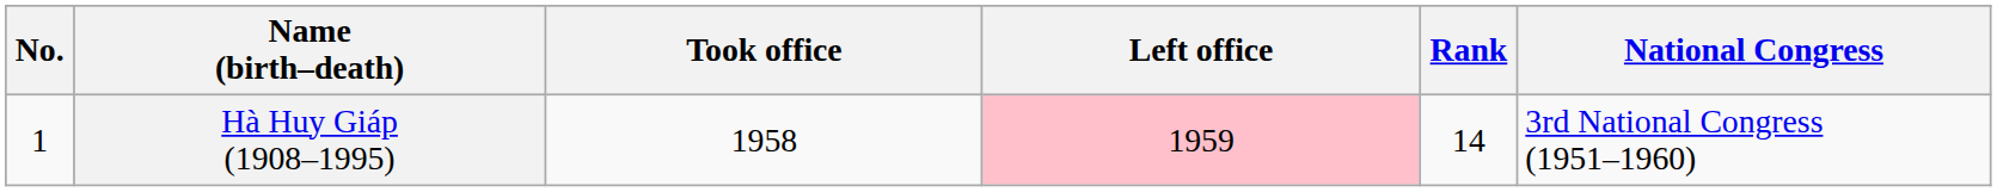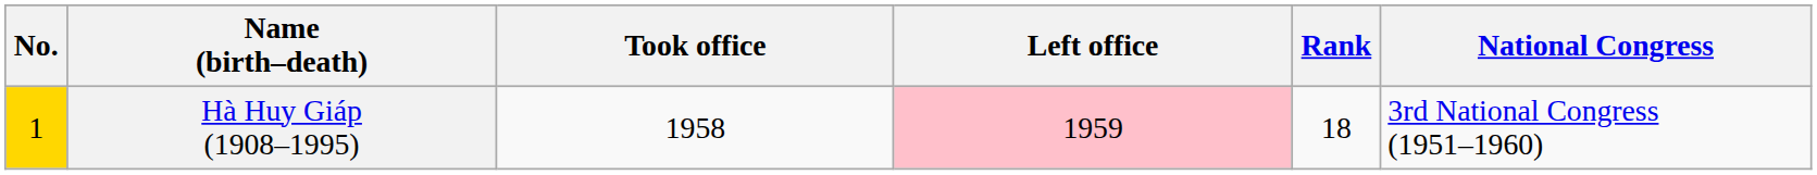 <table class="wikitable" width=76%>
 <tr>
 <th scope="col" style="width:1em;">No.<br></th>
 <th scope="col" style="width:13em;">Name<br>(birth–death)</th>
 <th scope="col" style="width:12em;">Took office</th>
 <th scope="col" style="width:12em;">Left office</th>
 <th scope="col" style="width:1em;"><a href='#'>Rank</a><br></th>
 <th scope="col" style="width:13em;"><a href='#'>National Congress</a></th>
 </tr>
 <tr>
-<td align="center">1</td>
+<td align="center" style="background: gold;">1</td>
 <th align="center" scope="row" style="font-weight:normal;"><a href='#'>Hà Huy Giáp</a><br>(1908–1995)</th>
 <td align="center">1958</td>
 <td align="center" style="background: pink;">1959</td>
-<td align="center">14</td>
+<td align="center">18</td>
 <td><a href='#'>3rd National Congress</a><br>(1951–1960)</td>
 </tr>
 </table>
